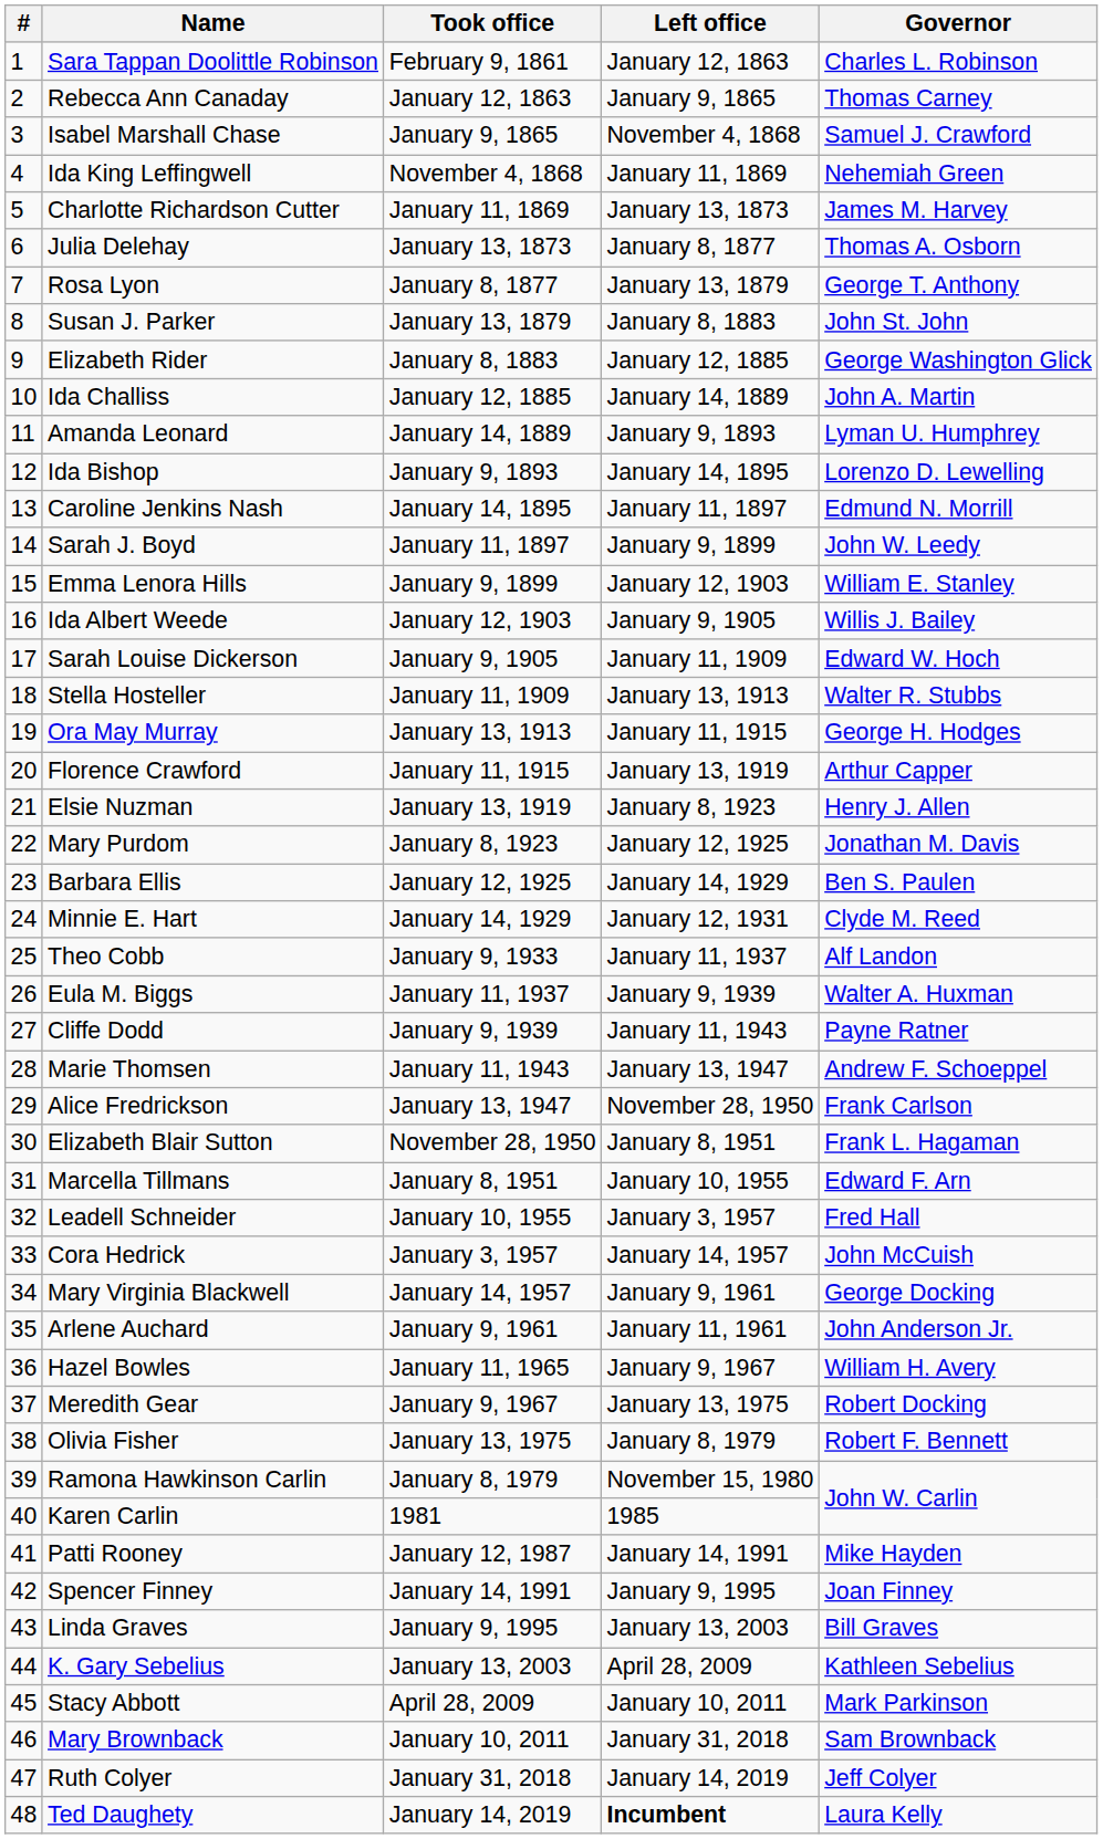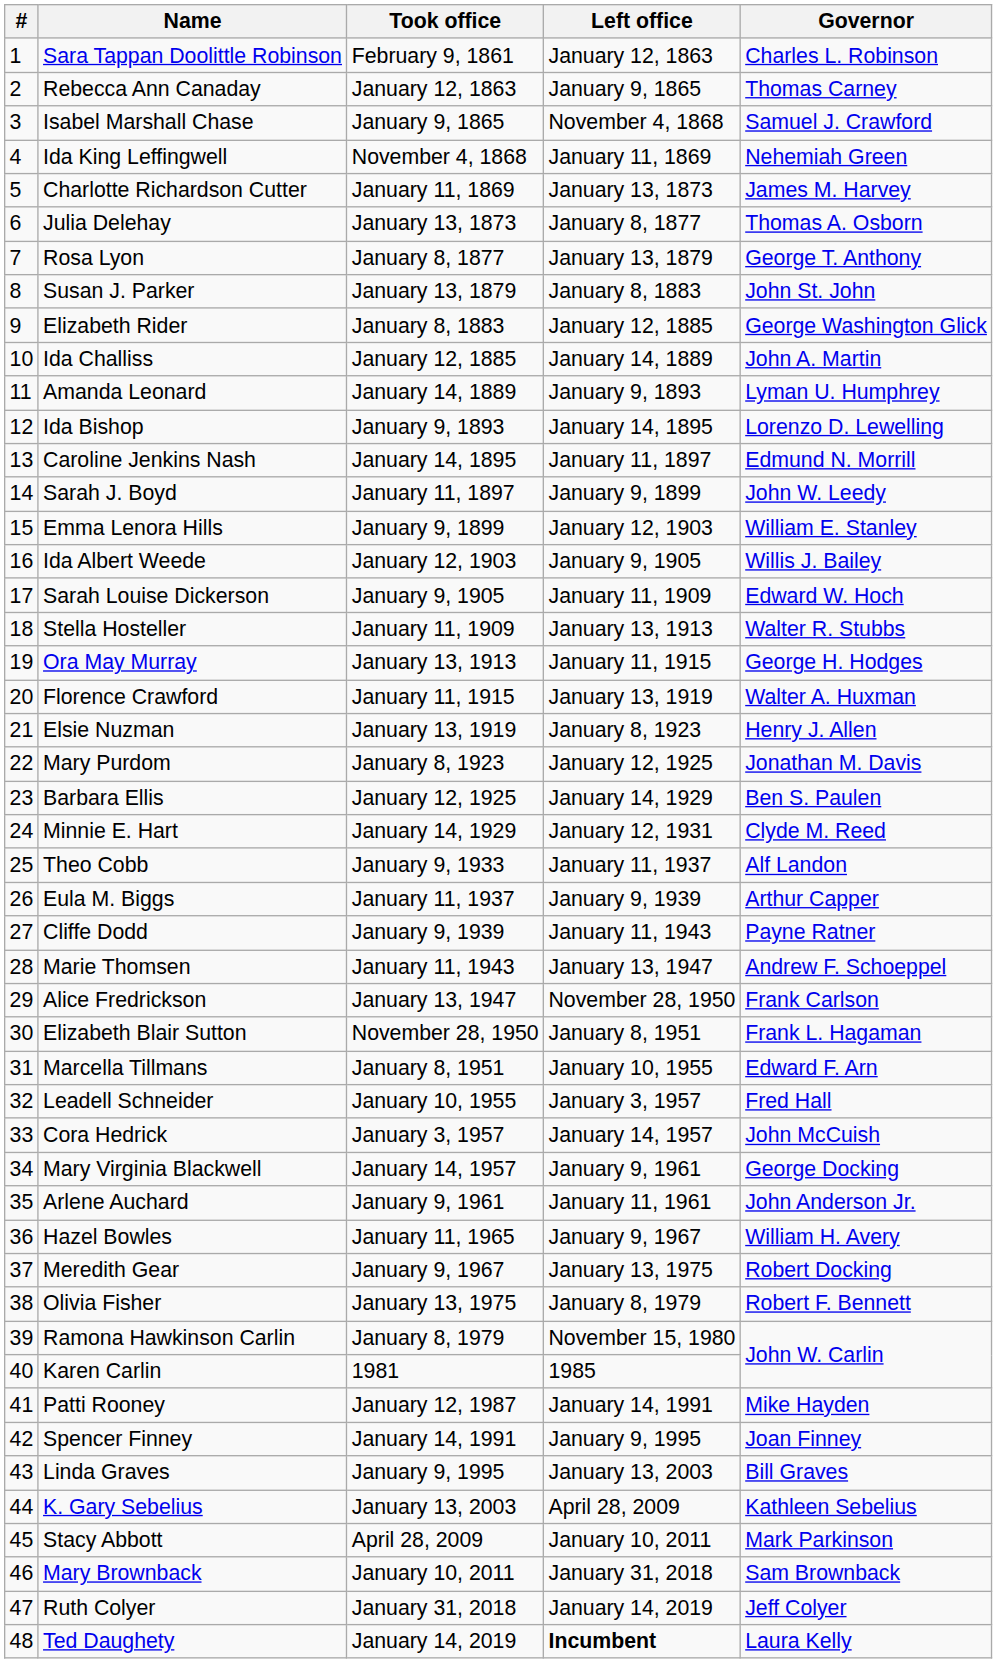 <table class="wikitable">
 <tr>
 <th>#</th>
 <th>Name</th>
 <th>Took office</th>
 <th>Left office</th>
 <th>Governor</th>
 </tr>
 <tr>
 <td>1</td>
 <td><a href='#'>Sara Tappan Doolittle Robinson</a></td>
 <td>February 9, 1861</td>
 <td>January 12, 1863</td>
 <td><a href='#'>Charles L. Robinson</a></td>
 </tr>
 <tr>
 <td>2</td>
 <td>Rebecca Ann Canaday</td>
 <td>January 12, 1863</td>
 <td>January 9, 1865</td>
 <td><a href='#'>Thomas Carney</a></td>
 </tr>
 <tr>
 <td>3</td>
 <td>Isabel Marshall Chase</td>
 <td>January 9, 1865</td>
 <td>November 4, 1868</td>
 <td><a href='#'>Samuel J. Crawford</a></td>
 </tr>
 <tr>
 <td>4</td>
 <td>Ida King Leffingwell</td>
 <td>November 4, 1868</td>
 <td>January 11, 1869</td>
 <td><a href='#'>Nehemiah Green</a></td>
 </tr>
 <tr>
 <td>5</td>
 <td>Charlotte Richardson Cutter</td>
 <td>January 11, 1869</td>
 <td>January 13, 1873</td>
 <td><a href='#'>James M. Harvey</a></td>
 </tr>
 <tr>
 <td>6</td>
 <td>Julia Delehay</td>
 <td>January 13, 1873</td>
 <td>January 8, 1877</td>
 <td><a href='#'>Thomas A. Osborn</a></td>
 </tr>
 <tr>
 <td>7</td>
 <td>Rosa Lyon</td>
 <td>January 8, 1877</td>
 <td>January 13, 1879</td>
 <td><a href='#'>George T. Anthony</a></td>
 </tr>
 <tr>
 <td>8</td>
 <td>Susan J. Parker</td>
 <td>January 13, 1879</td>
 <td>January 8, 1883</td>
 <td><a href='#'>John St. John</a></td>
 </tr>
 <tr>
 <td>9</td>
 <td>Elizabeth Rider</td>
 <td>January 8, 1883</td>
 <td>January 12, 1885</td>
 <td><a href='#'>George Washington Glick</a></td>
 </tr>
 <tr>
 <td>10</td>
 <td>Ida Challiss</td>
 <td>January 12, 1885</td>
 <td>January 14, 1889</td>
 <td><a href='#'>John A. Martin</a></td>
 </tr>
 <tr>
 <td>11</td>
 <td>Amanda Leonard</td>
 <td>January 14, 1889</td>
 <td>January 9, 1893</td>
 <td><a href='#'>Lyman U. Humphrey</a></td>
 </tr>
 <tr>
 <td>12</td>
 <td>Ida Bishop</td>
 <td>January 9, 1893</td>
 <td>January 14, 1895</td>
 <td><a href='#'>Lorenzo D. Lewelling</a></td>
 </tr>
 <tr>
 <td>13</td>
 <td>Caroline Jenkins Nash</td>
 <td>January 14, 1895</td>
 <td>January 11, 1897</td>
 <td><a href='#'>Edmund N. Morrill</a></td>
 </tr>
 <tr>
 <td>14</td>
 <td>Sarah J. Boyd</td>
 <td>January 11, 1897</td>
 <td>January 9, 1899</td>
 <td><a href='#'>John W. Leedy</a></td>
 </tr>
 <tr>
 <td>15</td>
 <td>Emma Lenora Hills</td>
 <td>January 9, 1899</td>
 <td>January 12, 1903</td>
 <td><a href='#'>William E. Stanley</a></td>
 </tr>
 <tr>
 <td>16</td>
 <td>Ida Albert Weede</td>
 <td>January 12, 1903</td>
 <td>January 9, 1905</td>
 <td><a href='#'>Willis J. Bailey</a></td>
 </tr>
 <tr>
 <td>17</td>
 <td>Sarah Louise Dickerson</td>
 <td>January 9, 1905</td>
 <td>January 11, 1909</td>
 <td><a href='#'>Edward W. Hoch</a></td>
 </tr>
 <tr>
 <td>18</td>
 <td>Stella Hosteller</td>
 <td>January 11, 1909</td>
 <td>January 13, 1913</td>
 <td><a href='#'>Walter R. Stubbs</a></td>
 </tr>
 <tr>
 <td>19</td>
 <td><a href='#'>Ora May Murray</a></td>
 <td>January 13, 1913</td>
 <td>January 11, 1915</td>
 <td><a href='#'>George H. Hodges</a></td>
 </tr>
 <tr>
 <td>20</td>
 <td>Florence Crawford</td>
 <td>January 11, 1915</td>
 <td>January 13, 1919</td>
-<td><a href='#'>Arthur Capper</a></td>
+<td><a href='#'>Walter A. Huxman</a></td>
 </tr>
 <tr>
 <td>21</td>
 <td>Elsie Nuzman</td>
 <td>January 13, 1919</td>
 <td>January 8, 1923</td>
 <td><a href='#'>Henry J. Allen</a></td>
 </tr>
 <tr>
 <td>22</td>
 <td>Mary Purdom</td>
 <td>January 8, 1923</td>
 <td>January 12, 1925</td>
 <td><a href='#'>Jonathan M. Davis</a></td>
 </tr>
 <tr>
 <td>23</td>
 <td>Barbara Ellis</td>
 <td>January 12, 1925</td>
 <td>January 14, 1929</td>
 <td><a href='#'>Ben S. Paulen</a></td>
 </tr>
 <tr>
 <td>24</td>
 <td>Minnie E. Hart</td>
 <td>January 14, 1929</td>
 <td>January 12, 1931</td>
 <td><a href='#'>Clyde M. Reed</a></td>
 </tr>
 <tr>
 <td>25</td>
 <td>Theo Cobb</td>
 <td>January 9, 1933</td>
 <td>January 11, 1937</td>
 <td><a href='#'>Alf Landon</a></td>
 </tr>
 <tr>
 <td>26</td>
 <td>Eula M. Biggs</td>
 <td>January 11, 1937</td>
 <td>January 9, 1939</td>
-<td><a href='#'>Walter A. Huxman</a></td>
+<td><a href='#'>Arthur Capper</a></td>
 </tr>
 <tr>
 <td>27</td>
 <td>Cliffe Dodd</td>
 <td>January 9, 1939</td>
 <td>January 11, 1943</td>
 <td><a href='#'>Payne Ratner</a></td>
 </tr>
 <tr>
 <td>28</td>
 <td>Marie Thomsen</td>
 <td>January 11, 1943</td>
 <td>January 13, 1947</td>
 <td><a href='#'>Andrew F. Schoeppel</a></td>
 </tr>
 <tr>
 <td>29</td>
 <td>Alice Fredrickson</td>
 <td>January 13, 1947</td>
 <td>November 28, 1950</td>
 <td><a href='#'>Frank Carlson</a></td>
 </tr>
 <tr>
 <td>30</td>
 <td>Elizabeth Blair Sutton</td>
 <td>November 28, 1950</td>
 <td>January 8, 1951</td>
 <td><a href='#'>Frank L. Hagaman</a></td>
 </tr>
 <tr>
 <td>31</td>
 <td>Marcella Tillmans</td>
 <td>January 8, 1951</td>
 <td>January 10, 1955</td>
 <td><a href='#'>Edward F. Arn</a></td>
 </tr>
 <tr>
 <td>32</td>
 <td>Leadell Schneider</td>
 <td>January 10, 1955</td>
 <td>January 3, 1957</td>
 <td><a href='#'>Fred Hall</a></td>
 </tr>
 <tr>
 <td>33</td>
 <td>Cora Hedrick</td>
 <td>January 3, 1957</td>
 <td>January 14, 1957</td>
 <td><a href='#'>John McCuish</a></td>
 </tr>
 <tr>
 <td>34</td>
 <td>Mary Virginia Blackwell</td>
 <td>January 14, 1957</td>
 <td>January 9, 1961</td>
 <td><a href='#'>George Docking</a></td>
 </tr>
 <tr>
 <td>35</td>
 <td>Arlene Auchard</td>
 <td>January 9, 1961</td>
 <td>January 11, 1961</td>
 <td><a href='#'>John Anderson Jr.</a></td>
 </tr>
 <tr>
 <td>36</td>
 <td>Hazel Bowles</td>
 <td>January 11, 1965</td>
 <td>January 9, 1967</td>
 <td><a href='#'>William H. Avery</a></td>
 </tr>
 <tr>
 <td>37</td>
 <td>Meredith Gear</td>
 <td>January 9, 1967</td>
 <td>January 13, 1975</td>
 <td><a href='#'>Robert Docking</a></td>
 </tr>
 <tr>
 <td>38</td>
 <td>Olivia Fisher</td>
 <td>January 13, 1975</td>
 <td>January 8, 1979</td>
 <td><a href='#'>Robert F. Bennett</a></td>
 </tr>
 <tr>
 <td>39</td>
 <td>Ramona Hawkinson Carlin</td>
 <td>January 8, 1979</td>
 <td>November 15, 1980</td>
 <td rowspan="2"><a href='#'>John W. Carlin</a></td>
 </tr>
 <tr>
 <td>40</td>
 <td>Karen Carlin</td>
 <td>1981</td>
 <td>1985</td>
 </tr>
 <tr>
 <td>41</td>
 <td>Patti Rooney</td>
 <td>January 12, 1987</td>
 <td>January 14, 1991</td>
 <td><a href='#'>Mike Hayden</a></td>
 </tr>
 <tr>
 <td>42</td>
 <td>Spencer Finney</td>
 <td>January 14, 1991</td>
 <td>January 9, 1995</td>
 <td><a href='#'>Joan Finney</a></td>
 </tr>
 <tr>
 <td>43</td>
 <td>Linda Graves</td>
 <td>January 9, 1995</td>
 <td>January 13, 2003</td>
 <td><a href='#'>Bill Graves</a></td>
 </tr>
 <tr>
 <td>44</td>
 <td><a href='#'>K. Gary Sebelius</a></td>
 <td>January 13, 2003</td>
 <td>April 28, 2009</td>
 <td><a href='#'>Kathleen Sebelius</a></td>
 </tr>
 <tr>
 <td>45</td>
 <td>Stacy Abbott</td>
 <td>April 28, 2009</td>
 <td>January 10, 2011</td>
 <td><a href='#'>Mark Parkinson</a></td>
 </tr>
 <tr>
 <td>46</td>
 <td><a href='#'>Mary Brownback</a></td>
 <td>January 10, 2011</td>
 <td>January 31, 2018</td>
 <td><a href='#'>Sam Brownback</a></td>
 </tr>
 <tr>
 <td>47</td>
 <td>Ruth Colyer</td>
 <td>January 31, 2018</td>
 <td>January 14, 2019</td>
 <td><a href='#'>Jeff Colyer</a></td>
 </tr>
 <tr>
 <td>48</td>
 <td><a href='#'>Ted Daughety</a></td>
 <td>January 14, 2019</td>
 <td><strong>Incumbent</strong></td>
 <td><a href='#'>Laura Kelly</a></td>
 </tr>
 </table>
